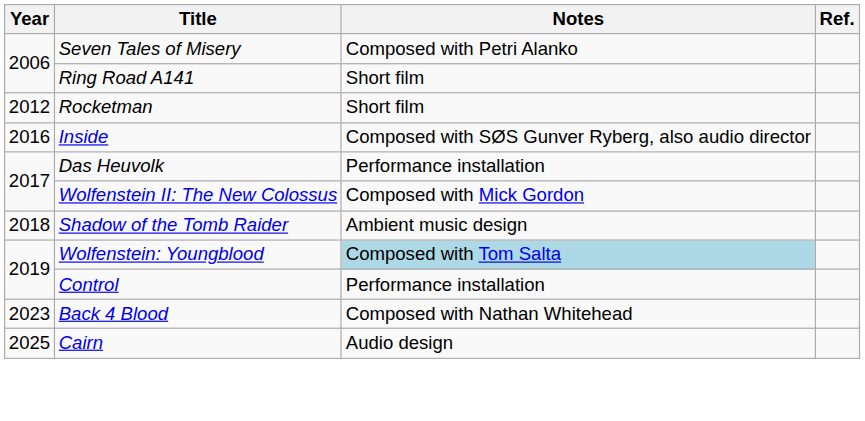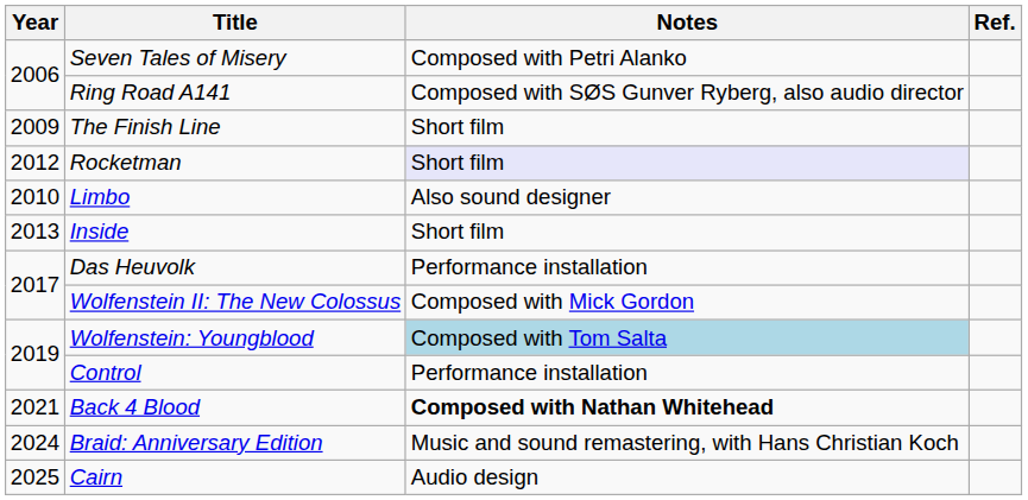 <table class="wikitable">
 <tr>
 <th>Year</th>
 <th>Title</th>
 <th>Notes</th>
 <th>Ref.</th>
 </tr>
 <tr>
 <td rowspan="2">2006</td>
 <td><em>Seven Tales of Misery</em></td>
 <td>Composed with Petri Alanko</td>
 <td></td>
 </tr>
 <tr>
 <td><em>Ring Road A141</em></td>
+<td>Composed with SØS Gunver Ryberg, also audio director</td>
+<td></td>
+</tr>
+<tr>
+<td>2009</td>
+<td><em>The Finish Line</em></td>
 <td>Short film</td>
 <td></td>
 </tr>
 <tr>
 <td>2012</td>
 <td><em>Rocketman</em></td>
-<td>Short film</td>
+<td style="background: lavender;">Short film</td>
 <td></td>
 </tr>
 <tr>
-<td>2016</td>
+<td>2010</td>
+<td><em><a href='#'>Limbo</a></em></td>
+<td>Also sound designer</td>
+<td></td>
+</tr>
+<tr>
+<td>2013</td>
 <td><em><a href='#'>Inside</a></em></td>
-<td>Composed with SØS Gunver Ryberg, also audio director</td>
+<td>Short film</td>
 <td></td>
 </tr>
 <tr>
 <td rowspan="2">2017</td>
 <td><em>Das Heuvolk</em></td>
 <td>Performance installation</td>
 <td></td>
 </tr>
 <tr>
 <td><em><a href='#'>Wolfenstein II: The New Colossus</a></em></td>
 <td>Composed with <a href='#'>Mick Gordon</a></td>
 <td></td>
 </tr>
 <tr>
-<td>2018</td>
-<td><em><a href='#'>Shadow of the Tomb Raider</a></em></td>
-<td>Ambient music design</td>
-<td></td>
-</tr>
-<tr>
 <td rowspan="2">2019</td>
 <td><em><a href='#'>Wolfenstein: Youngblood</a></em></td>
 <td style="background: lightblue;">Composed with <a href='#'>Tom Salta</a></td>
 <td></td>
 </tr>
 <tr>
 <td><em><a href='#'>Control</a></em></td>
 <td>Performance installation</td>
 <td></td>
 </tr>
 <tr>
-<td>2023</td>
+<td>2021</td>
 <td><em><a href='#'>Back 4 Blood</a></em></td>
-<td>Composed with Nathan Whitehead</td>
+<td><strong>Composed with Nathan Whitehead</strong></td>
+<td></td>
+</tr>
+<tr>
+<td>2024</td>
+<td><em><a href='#'>Braid: Anniversary Edition</a></em></td>
+<td>Music and sound remastering, with Hans Christian Koch</td>
 <td></td>
 </tr>
 <tr>
 <td>2025</td>
 <td><em><a href='#'>Cairn</a></em></td>
 <td>Audio design</td>
 <td></td>
 </tr>
 </table>
